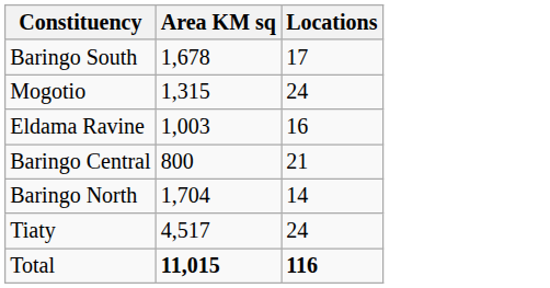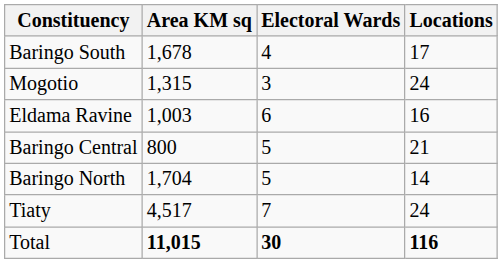 <table class="wikitable">
 <tr>
 <th>Constituency</th>
 <th>Area KM sq</th>
+<th>Electoral Wards</th>
 <th>Locations</th>
 </tr>
 <tr>
 <td>Baringo South</td>
 <td>1,678</td>
+<td>4</td>
 <td>17</td>
 </tr>
 <tr>
 <td>Mogotio</td>
 <td>1,315</td>
+<td>3</td>
 <td>24</td>
 </tr>
 <tr>
 <td>Eldama Ravine</td>
 <td>1,003</td>
+<td>6</td>
 <td>16</td>
 </tr>
 <tr>
 <td>Baringo Central</td>
 <td>800</td>
+<td>5</td>
 <td>21</td>
 </tr>
 <tr>
 <td>Baringo North</td>
 <td>1,704</td>
+<td>5</td>
 <td>14</td>
 </tr>
 <tr>
 <td>Tiaty</td>
 <td>4,517</td>
+<td>7</td>
 <td>24</td>
 </tr>
 <tr>
 <td>Total</td>
 <td><strong>11,015</strong></td>
+<td><strong>30</strong></td>
 <td><strong>116</strong></td>
 </tr>
 </table>
